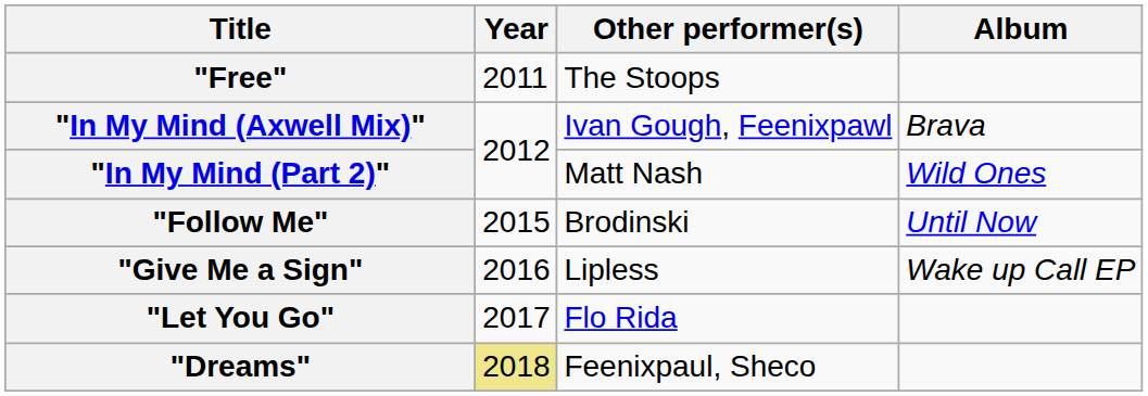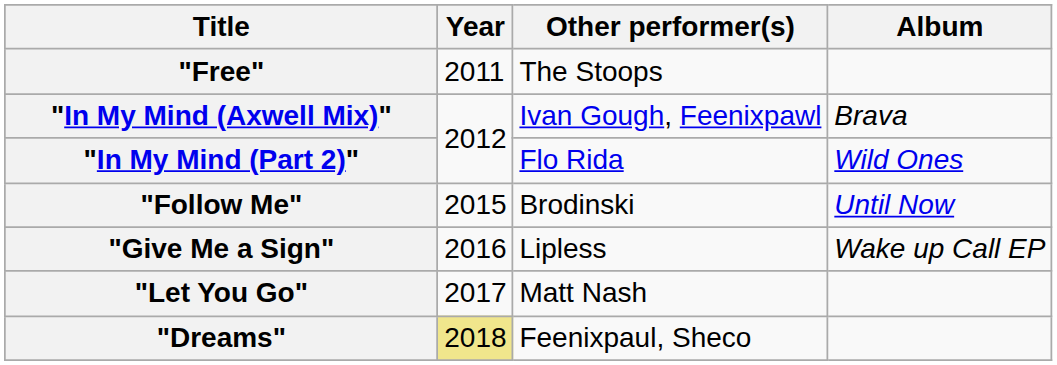 <table class="wikitable plainrowheaders">
 <tr>
 <th scope="col" style="width:15em;">Title</th>
 <th scope="col">Year</th>
 <th scope="col">Other performer(s)</th>
 <th scope="col">Album</th>
 </tr>
 <tr>
 <th scope="row">"Free"</th>
 <td>2011</td>
 <td>The Stoops</td>
 <td></td>
 </tr>
 <tr>
 <th scope="row">"<a href='#'>In My Mind (Axwell Mix)</a>"</th>
 <td rowspan="2">2012</td>
 <td><a href='#'>Ivan Gough</a>, <a href='#'>Feenixpawl</a></td>
 <td><em>Brava</em></td>
 </tr>
 <tr>
 <th scope="row">"<a href='#'>In My Mind (Part 2)</a>"</th>
-<td>Matt Nash</td>
+<td><a href='#'>Flo Rida</a></td>
 <td><em><a href='#'>Wild Ones</a></em></td>
 </tr>
 <tr>
 <th scope="row">"Follow Me"</th>
 <td>2015</td>
 <td>Brodinski</td>
 <td><em><a href='#'>Until Now</a></em></td>
 </tr>
 <tr>
 <th scope="row">"Give Me a Sign"</th>
 <td>2016</td>
 <td>Lipless</td>
 <td><em>Wake up Call EP</em></td>
 </tr>
 <tr>
 <th scope="row">"Let You Go"</th>
 <td>2017</td>
-<td><a href='#'>Flo Rida</a></td>
+<td>Matt Nash</td>
 <td></td>
 </tr>
 <tr>
 <th scope="row">"Dreams"</th>
 <td style="background: khaki;">2018</td>
 <td>Feenixpaul, Sheco</td>
 <td></td>
 </tr>
 </table>
